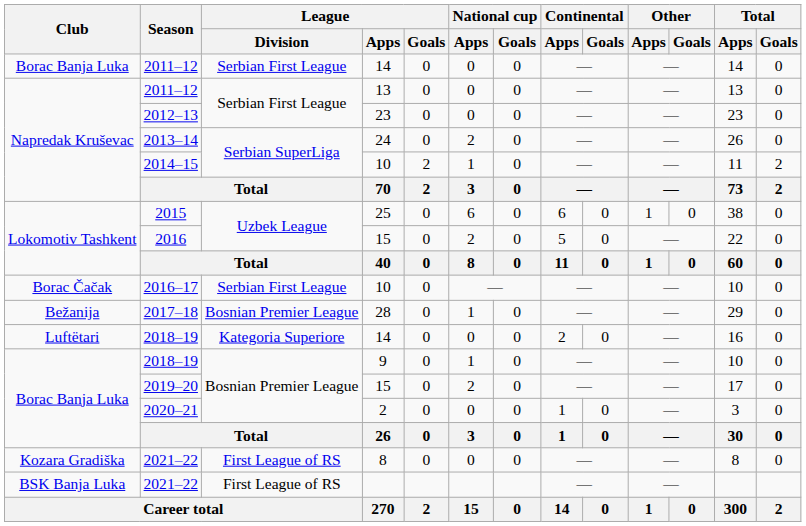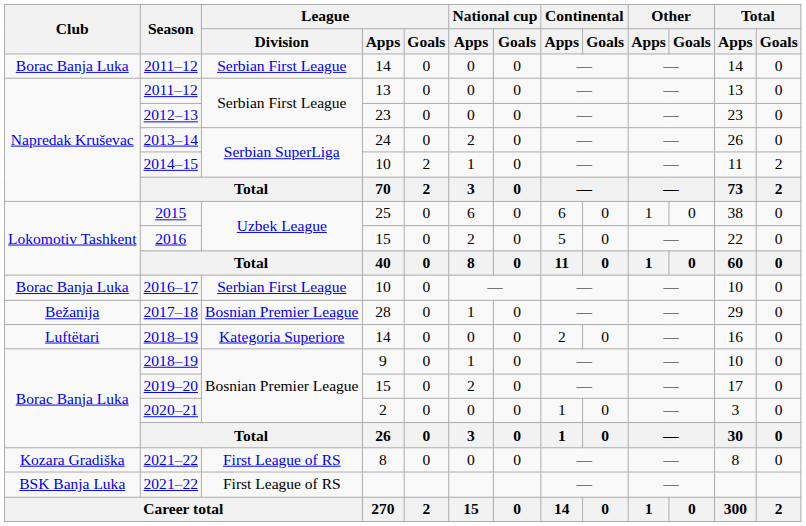 <table class="wikitable" style="text-align:center">
 <tr>
 <th rowspan="2">Club</th>
 <th rowspan="2">Season</th>
 <th colspan="3">League</th>
 <th colspan="2">National cup</th>
 <th colspan="2">Continental</th>
 <th colspan="2">Other</th>
 <th colspan="2">Total</th>
 </tr>
 <tr>
 <th>Division</th>
 <th>Apps</th>
 <th>Goals</th>
 <th>Apps</th>
 <th>Goals</th>
 <th>Apps</th>
 <th>Goals</th>
 <th>Apps</th>
 <th>Goals</th>
 <th>Apps</th>
 <th>Goals</th>
 </tr>
 <tr>
 <td><a href='#'>Borac Banja Luka</a></td>
 <td><a href='#'>2011–12</a></td>
 <td><a href='#'>Serbian First League</a></td>
 <td>14</td>
 <td>0</td>
 <td>0</td>
 <td>0</td>
 <td colspan="2">—</td>
 <td colspan="2">—</td>
 <td>14</td>
 <td>0</td>
 </tr>
 <tr>
 <td rowspan="5"><a href='#'>Napredak Kruševac</a></td>
 <td><a href='#'>2011–12</a></td>
 <td rowspan="2">Serbian First League</td>
 <td>13</td>
 <td>0</td>
 <td>0</td>
 <td>0</td>
 <td colspan="2">—</td>
 <td colspan="2">—</td>
 <td>13</td>
 <td>0</td>
 </tr>
 <tr>
 <td><a href='#'>2012–13</a></td>
 <td>23</td>
 <td>0</td>
 <td>0</td>
 <td>0</td>
 <td colspan="2">—</td>
 <td colspan="2">—</td>
 <td>23</td>
 <td>0</td>
 </tr>
 <tr>
 <td><a href='#'>2013–14</a></td>
 <td rowspan="2"><a href='#'>Serbian SuperLiga</a></td>
 <td>24</td>
 <td>0</td>
 <td>2</td>
 <td>0</td>
 <td colspan="2">—</td>
 <td colspan="2">—</td>
 <td>26</td>
 <td>0</td>
 </tr>
 <tr>
 <td><a href='#'>2014–15</a></td>
 <td>10</td>
 <td>2</td>
 <td>1</td>
 <td>0</td>
 <td colspan="2">—</td>
 <td colspan="2">—</td>
 <td>11</td>
 <td>2</td>
 </tr>
 <tr>
 <th colspan="2">Total</th>
 <th>70</th>
 <th>2</th>
 <th>3</th>
 <th>0</th>
 <th colspan="2">—</th>
 <th colspan="2">—</th>
 <th>73</th>
 <th>2</th>
 </tr>
 <tr>
 <td rowspan="3"><a href='#'>Lokomotiv Tashkent</a></td>
 <td><a href='#'>2015</a></td>
 <td rowspan="2"><a href='#'>Uzbek League</a></td>
 <td>25</td>
 <td>0</td>
 <td>6</td>
 <td>0</td>
 <td>6</td>
 <td>0</td>
 <td>1</td>
 <td>0</td>
 <td>38</td>
 <td>0</td>
 </tr>
 <tr>
 <td><a href='#'>2016</a></td>
 <td>15</td>
 <td>0</td>
 <td>2</td>
 <td>0</td>
 <td>5</td>
 <td>0</td>
 <td colspan="2">—</td>
 <td>22</td>
 <td>0</td>
 </tr>
 <tr>
 <th colspan="2">Total</th>
 <th>40</th>
 <th>0</th>
 <th>8</th>
 <th>0</th>
 <th>11</th>
 <th>0</th>
 <th>1</th>
 <th>0</th>
 <th>60</th>
 <th>0</th>
 </tr>
 <tr>
-<td><a href='#'>Borac Čačak</a></td>
+<td><a href='#'>Borac Banja Luka</a></td>
 <td><a href='#'>2016–17</a></td>
 <td><a href='#'>Serbian First League</a></td>
 <td>10</td>
 <td>0</td>
 <td colspan="2">—</td>
 <td colspan="2">—</td>
 <td colspan="2">—</td>
 <td>10</td>
 <td>0</td>
 </tr>
 <tr>
 <td><a href='#'>Bežanija</a></td>
 <td><a href='#'>2017–18</a></td>
 <td><a href='#'>Bosnian Premier League</a></td>
 <td>28</td>
 <td>0</td>
 <td>1</td>
 <td>0</td>
 <td colspan="2">—</td>
 <td colspan="2">—</td>
 <td>29</td>
 <td>0</td>
 </tr>
 <tr>
 <td><a href='#'>Luftëtari</a></td>
 <td><a href='#'>2018–19</a></td>
 <td><a href='#'>Kategoria Superiore</a></td>
 <td>14</td>
 <td>0</td>
 <td>0</td>
 <td>0</td>
 <td>2</td>
 <td>0</td>
 <td colspan="2">—</td>
 <td>16</td>
 <td>0</td>
 </tr>
 <tr>
 <td rowspan="4"><a href='#'>Borac Banja Luka</a></td>
 <td><a href='#'>2018–19</a></td>
 <td rowspan="3">Bosnian Premier League</td>
 <td>9</td>
 <td>0</td>
 <td>1</td>
 <td>0</td>
 <td colspan="2">—</td>
 <td colspan="2">—</td>
 <td>10</td>
 <td>0</td>
 </tr>
 <tr>
 <td><a href='#'>2019–20</a></td>
 <td>15</td>
 <td>0</td>
 <td>2</td>
 <td>0</td>
 <td colspan="2">—</td>
 <td colspan="2">—</td>
 <td>17</td>
 <td>0</td>
 </tr>
 <tr>
 <td><a href='#'>2020–21</a></td>
 <td>2</td>
 <td>0</td>
 <td>0</td>
 <td>0</td>
 <td>1</td>
 <td>0</td>
 <td colspan="2">—</td>
 <td>3</td>
 <td>0</td>
 </tr>
 <tr>
 <th colspan="2">Total</th>
 <th>26</th>
 <th>0</th>
 <th>3</th>
 <th>0</th>
 <th>1</th>
 <th>0</th>
 <th colspan="2">—</th>
 <th>30</th>
 <th>0</th>
 </tr>
 <tr>
 <td><a href='#'>Kozara Gradiška</a></td>
 <td><a href='#'>2021–22</a></td>
 <td><a href='#'>First League of RS</a></td>
 <td>8</td>
 <td>0</td>
 <td>0</td>
 <td>0</td>
 <td colspan="2">—</td>
 <td colspan="2">—</td>
 <td>8</td>
 <td>0</td>
 </tr>
 <tr>
 <td><a href='#'>BSK Banja Luka</a></td>
 <td><a href='#'>2021–22</a></td>
 <td>First League of RS</td>
 <td></td>
 <td></td>
 <td></td>
 <td></td>
 <td colspan="2">—</td>
 <td colspan="2">—</td>
 <td></td>
 <td></td>
 </tr>
 <tr>
 <th colspan="3">Career total</th>
 <th>270</th>
 <th>2</th>
 <th>15</th>
 <th>0</th>
 <th>14</th>
 <th>0</th>
 <th>1</th>
 <th>0</th>
 <th>300</th>
 <th>2</th>
 </tr>
 </table>
